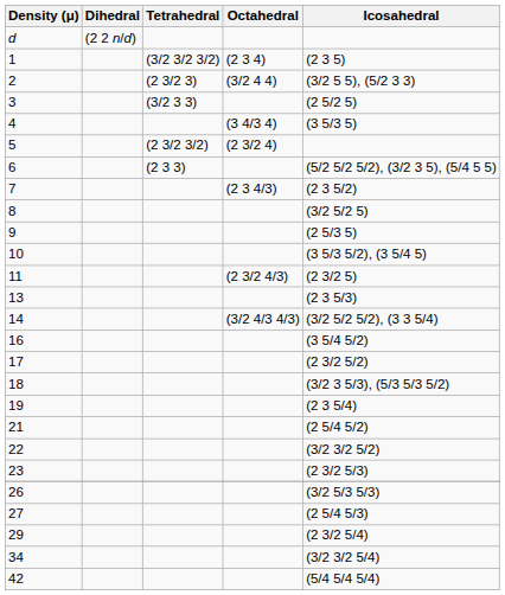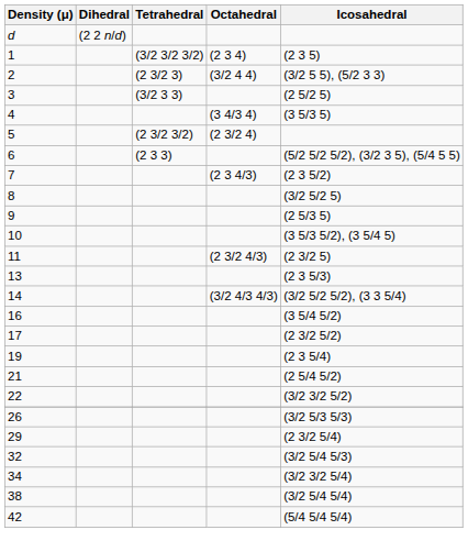 <table class=wikitable>
 <tr>
 <th>Density (μ)</th>
 <th>Dihedral</th>
 <th>Tetrahedral</th>
 <th>Octahedral</th>
 <th>Icosahedral</th>
 </tr>
 <tr>
 <td><em>d</em></td>
 <td>(2 2 <em>n</em>/<em>d</em>)</td>
 <td></td>
 <td></td>
 <td></td>
 </tr>
 <tr>
 <td>1</td>
 <td></td>
 <td>(3/2 3/2 3/2)</td>
 <td>(2 3 4)</td>
 <td>(2 3 5)</td>
 </tr>
 <tr>
 <td>2</td>
 <td></td>
 <td>(2 3/2 3)</td>
 <td>(3/2 4 4)</td>
 <td>(3/2 5 5), (5/2 3 3)</td>
 </tr>
 <tr>
 <td>3</td>
 <td></td>
 <td>(3/2 3 3)</td>
 <td></td>
 <td>(2 5/2 5)</td>
 </tr>
 <tr>
 <td>4</td>
 <td></td>
 <td></td>
 <td>(3 4/3 4)</td>
 <td>(3 5/3 5)</td>
 </tr>
 <tr>
 <td>5</td>
 <td></td>
 <td>(2 3/2 3/2)</td>
 <td>(2 3/2 4)</td>
 <td></td>
 </tr>
 <tr>
 <td>6</td>
 <td></td>
 <td>(2 3 3)</td>
 <td></td>
 <td>(5/2 5/2 5/2), (3/2 3 5), (5/4 5 5)</td>
 </tr>
 <tr>
 <td>7</td>
 <td></td>
 <td></td>
 <td>(2 3 4/3)</td>
 <td>(2 3 5/2)</td>
 </tr>
 <tr>
 <td>8</td>
 <td></td>
 <td></td>
 <td></td>
 <td>(3/2 5/2 5)</td>
 </tr>
 <tr>
 <td>9</td>
 <td></td>
 <td></td>
 <td></td>
 <td>(2 5/3 5)</td>
 </tr>
 <tr>
 <td>10</td>
 <td></td>
 <td></td>
 <td></td>
 <td>(3 5/3 5/2), (3 5/4 5)</td>
 </tr>
 <tr>
 <td>11</td>
 <td></td>
 <td></td>
 <td>(2 3/2 4/3)</td>
 <td>(2 3/2 5)</td>
 </tr>
 <tr>
 <td>13</td>
 <td></td>
 <td></td>
 <td></td>
 <td>(2 3 5/3)</td>
 </tr>
 <tr>
 <td>14</td>
 <td></td>
 <td></td>
 <td>(3/2 4/3 4/3)</td>
 <td>(3/2 5/2 5/2), (3 3 5/4)</td>
 </tr>
 <tr>
 <td>16</td>
 <td></td>
 <td></td>
 <td></td>
 <td>(3 5/4 5/2)</td>
 </tr>
 <tr>
 <td>17</td>
 <td></td>
 <td></td>
 <td></td>
 <td>(2 3/2 5/2)</td>
 </tr>
 <tr>
-<td>18</td>
-<td></td>
-<td></td>
-<td></td>
-<td>(3/2 3 5/3), (5/3 5/3 5/2)</td>
-</tr>
-<tr>
 <td>19</td>
 <td></td>
 <td></td>
 <td></td>
 <td>(2 3 5/4)</td>
 </tr>
 <tr>
 <td>21</td>
 <td></td>
 <td></td>
 <td></td>
 <td>(2 5/4 5/2)</td>
 </tr>
 <tr>
 <td>22</td>
 <td></td>
 <td></td>
 <td></td>
 <td>(3/2 3/2 5/2)</td>
 </tr>
 <tr>
-<td>23</td>
-<td></td>
-<td></td>
-<td></td>
-<td>(2 3/2 5/3)</td>
-</tr>
-<tr>
 </tr>
 <tr>
 <td>26</td>
 <td></td>
 <td></td>
 <td></td>
 <td>(3/2 5/3 5/3)</td>
 </tr>
 <tr>
-<td>27</td>
-<td></td>
-<td></td>
-<td></td>
-<td>(2 5/4 5/3)</td>
-</tr>
-<tr>
 <td>29</td>
 <td></td>
 <td></td>
 <td></td>
 <td>(2 3/2 5/4)</td>
+</tr>
+<tr>
+<td>32</td>
+<td></td>
+<td></td>
+<td></td>
+<td>(3/2 5/4 5/3)</td>
 </tr>
 <tr>
 <td>34</td>
 <td></td>
 <td></td>
 <td></td>
 <td>(3/2 3/2 5/4)</td>
 </tr>
 <tr>
+<td>38</td>
+<td></td>
+<td></td>
+<td></td>
+<td>(3/2 5/4 5/4)</td>
+</tr>
+<tr>
 <td>42</td>
 <td></td>
 <td></td>
 <td></td>
 <td>(5/4 5/4 5/4)</td>
 </tr>
 </table>
